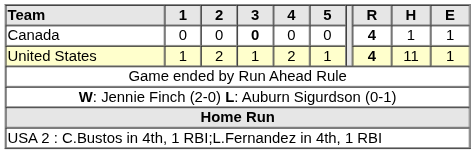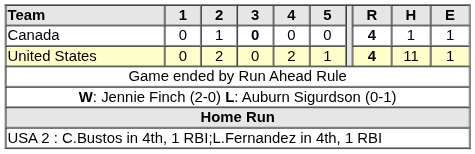 <table border=1 cellspacing=0 width=501 style="margin-left:3em;">
 <tr style="text-align:center; background-color:#e6e6e6;">
 <th align=left width=159>Team</th>
 <th width=33>1</th>
 <th width=33>2</th>
 <th width=33>3</th>
 <th width=33>4</th>
 <th width=33>5</th>
 <th rowspan="3" width=3></th>
 <th width=36>R</th>
 <th width=36>H</th>
 <th width=36>E</th>
 </tr>
 <tr style="text-align:center;">
 <td align=left> Canada</td>
 <td>0</td>
-<td>0</td>
+<td>1</td>
 <td><strong>0</strong></td>
 <td>0</td>
 <td>0</td>
 <td><strong>4</strong></td>
 <td>1</td>
 <td>1</td>
 </tr>
 <tr style="text-align:center;" bgcolor="#ffffcc">
 <td align=left> United States</td>
-<td>1</td>
+<td>0</td>
 <td>2</td>
-<td>1</td>
+<td>0</td>
 <td>2</td>
 <td>1</td>
 <td><strong>4</strong></td>
 <td>11</td>
 <td>1</td>
 </tr>
 <tr style="text-align:center;">
 <td colspan=13>Game ended by Run Ahead Rule</td>
 </tr>
 <tr style="text-align:center;">
 <td colspan=13><strong>W</strong>: Jennie Finch (2-0) <strong>L</strong>: Auburn Sigurdson (0-1)</td>
 </tr>
 <tr style="text-align:center; background-color:#e6e6e6;">
 <th colspan=13>Home Run</th>
 </tr>
 <tr style="text-align:left;">
 <td colspan=13>USA 2 : C.Bustos in 4th, 1 RBI;L.Fernandez in 4th, 1 RBI</td>
 </tr>
 </table>
